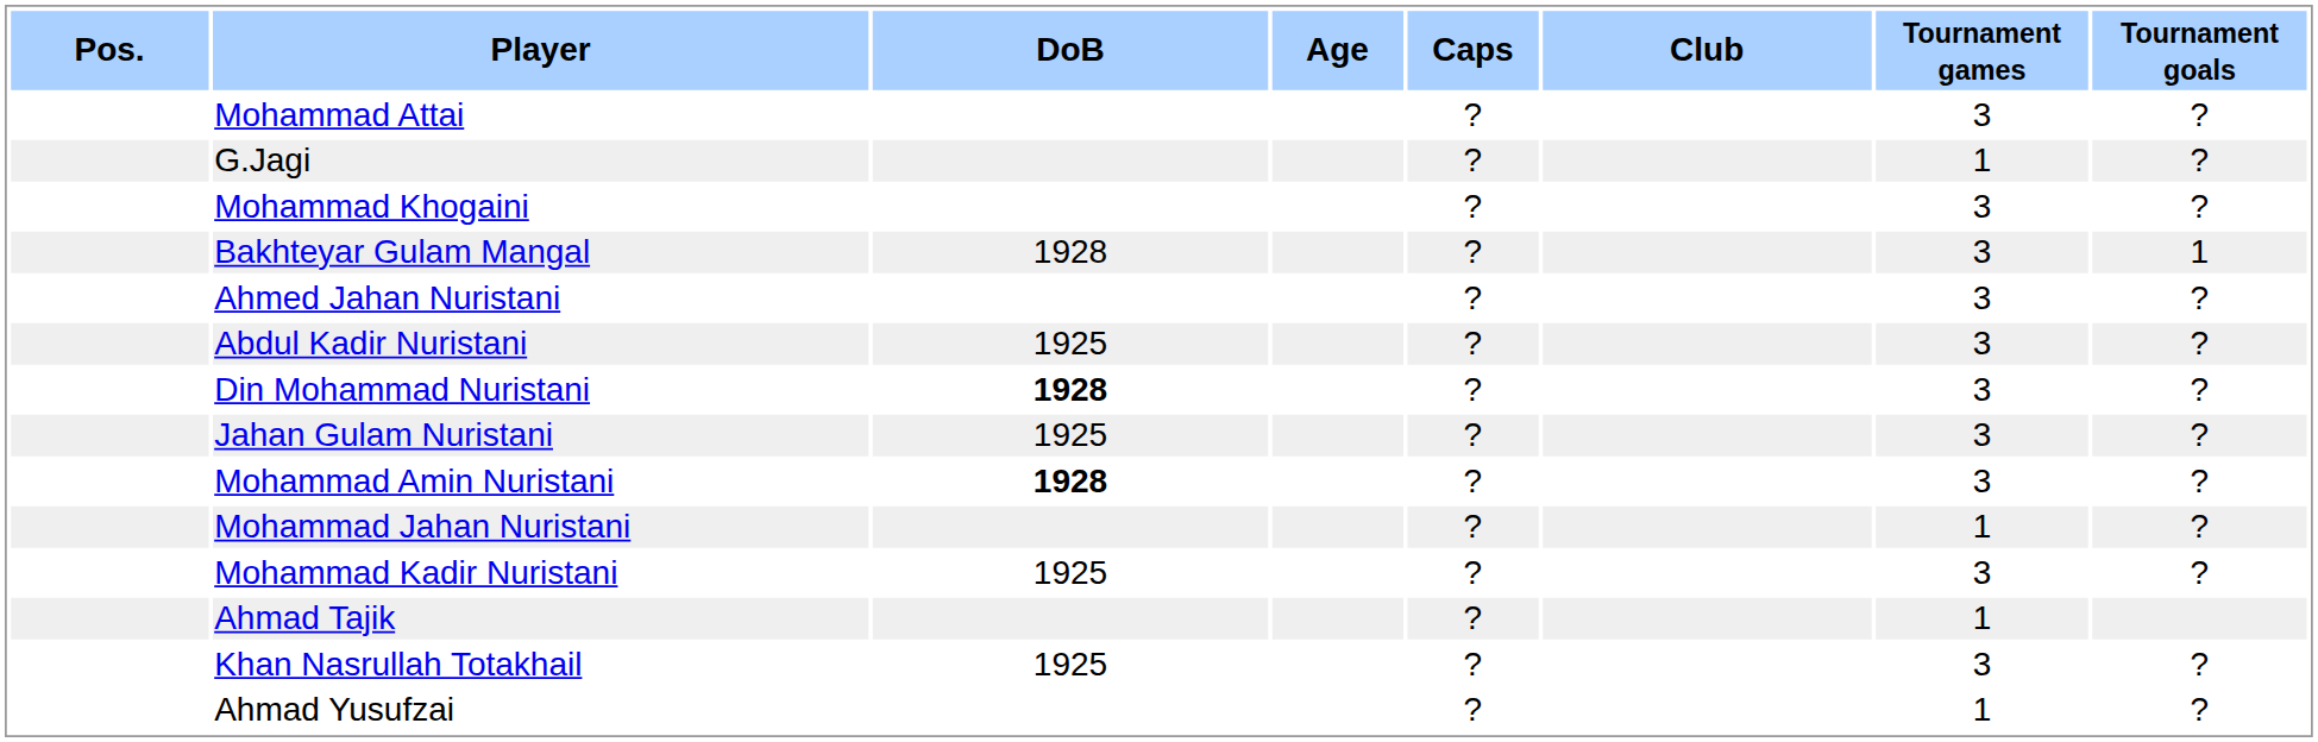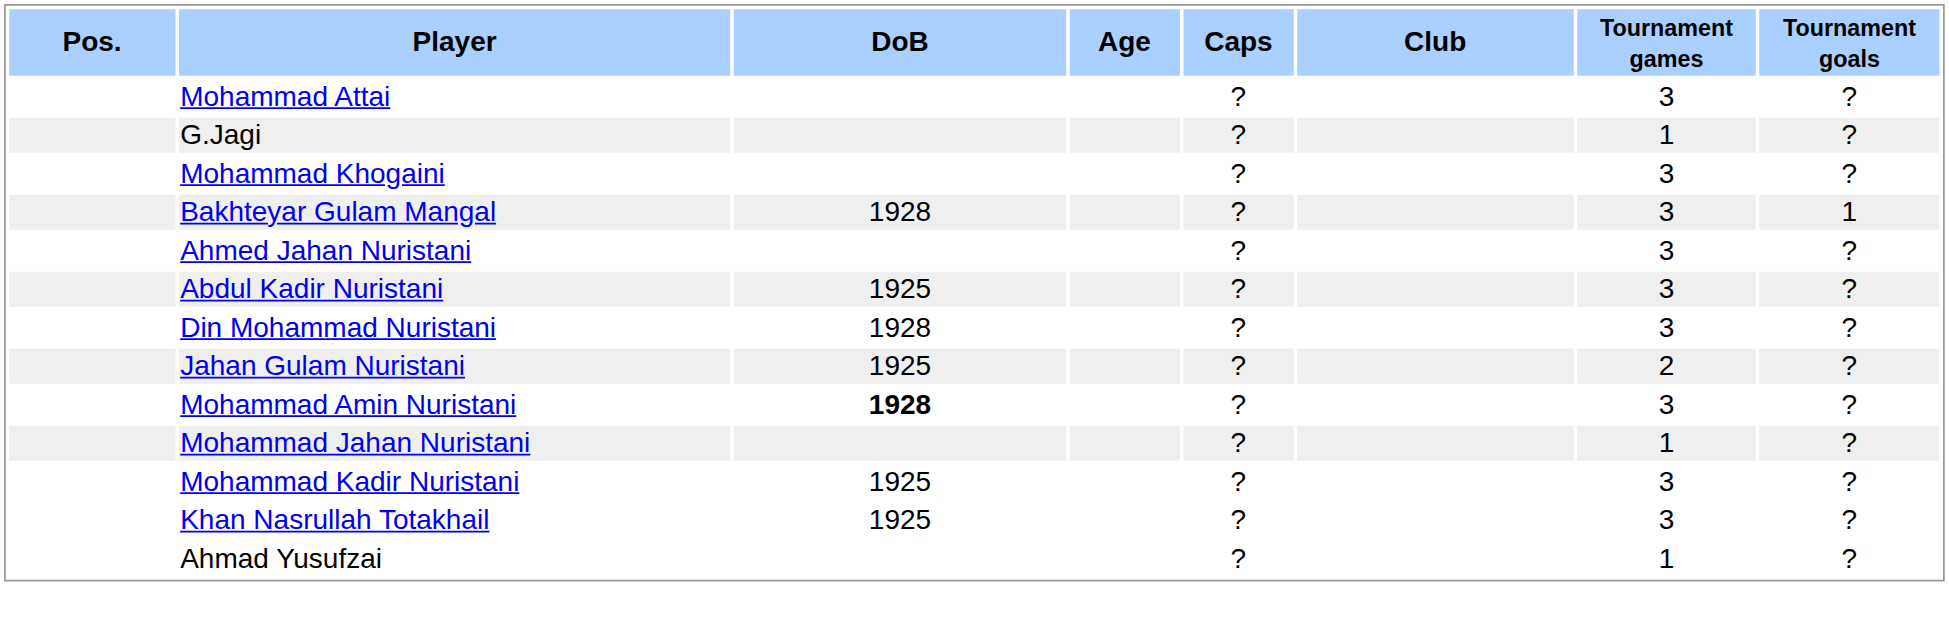 <table border="0" width="70%" style="border: 1px solid #999; background-color:#FFFFFF; text-align:center">
 <tr align="center" bgcolor="#aad0ff">
 <th width=6%>Pos.</th>
 <th width=20%>Player</th>
 <th width=12%>DoB</th>
 <th width=4%>Age</th>
 <th width=4%>Caps</th>
 <th width=10%>Club</th>
 <th width=5%><small>Tournament<br>games</small></th>
 <th width=5%><small>Tournament<br>goals</small></th>
 </tr>
 <tr>
 <td></td>
 <td align="left"><a href='#'>Mohammad Attai</a></td>
 <td></td>
 <td></td>
 <td>?</td>
 <td align="left"></td>
 <td>3</td>
 <td>?</td>
 </tr>
 <tr bgcolor="#efefef">
 <td></td>
 <td align="left">G.Jagi</td>
 <td></td>
 <td></td>
 <td>?</td>
 <td align="left"></td>
 <td>1</td>
 <td>?</td>
 </tr>
 <tr>
 <td></td>
 <td align="left"><a href='#'>Mohammad Khogaini</a></td>
 <td></td>
 <td></td>
 <td>?</td>
 <td align="left"></td>
 <td>3</td>
 <td>?</td>
 </tr>
 <tr bgcolor="#efefef">
 <td></td>
 <td align="left"><a href='#'>Bakhteyar Gulam Mangal</a></td>
 <td>1928</td>
 <td></td>
 <td>?</td>
 <td align="left"></td>
 <td>3</td>
 <td>1</td>
 </tr>
 <tr>
 <td></td>
 <td align="left"><a href='#'>Ahmed Jahan Nuristani</a></td>
 <td></td>
 <td></td>
 <td>?</td>
 <td align="left"></td>
 <td>3</td>
 <td>?</td>
 </tr>
 <tr bgcolor="#efefef">
 <td></td>
 <td align="left"><a href='#'>Abdul Kadir Nuristani</a></td>
 <td>1925</td>
 <td></td>
 <td>?</td>
 <td align="left"></td>
 <td>3</td>
 <td>?</td>
 </tr>
 <tr>
 <td></td>
 <td align="left"><a href='#'>Din Mohammad Nuristani</a></td>
-<td><strong>1928</strong></td>
+<td>1928</td>
 <td></td>
 <td>?</td>
 <td align="left"></td>
 <td>3</td>
 <td>?</td>
 </tr>
 <tr bgcolor="#efefef">
 <td></td>
 <td align="left"><a href='#'>Jahan Gulam Nuristani</a></td>
 <td>1925</td>
 <td></td>
 <td>?</td>
 <td align="left"></td>
-<td>3</td>
+<td>2</td>
 <td>?</td>
 </tr>
 <tr>
 <td></td>
 <td align="left"><a href='#'>Mohammad Amin Nuristani</a></td>
 <td><strong>1928</strong></td>
 <td></td>
 <td>?</td>
 <td align="left"></td>
 <td>3</td>
 <td>?</td>
 </tr>
 <tr bgcolor="#efefef">
 <td></td>
 <td align="left"><a href='#'>Mohammad Jahan Nuristani</a></td>
 <td></td>
 <td></td>
 <td>?</td>
 <td align="left"></td>
 <td>1</td>
 <td>?</td>
 </tr>
 <tr>
 <td></td>
 <td align="left"><a href='#'>Mohammad Kadir Nuristani</a></td>
 <td>1925</td>
 <td></td>
 <td>?</td>
 <td align="left"></td>
 <td>3</td>
 <td>?</td>
 </tr>
-<tr bgcolor="#efefef">
-<td></td>
-<td align="left"><a href='#'>Ahmad Tajik</a></td>
-<td></td>
-<td></td>
-<td>?</td>
-<td align="left"></td>
-<td>1</td>
-<td></td>
-</tr>
 <tr>
 <td></td>
 <td align="left"><a href='#'>Khan Nasrullah Totakhail</a></td>
 <td>1925</td>
 <td></td>
 <td>?</td>
 <td align="left"></td>
 <td>3</td>
 <td>?</td>
 </tr>
 <tr>
 <td></td>
 <td align="left">Ahmad Yusufzai</td>
 <td></td>
 <td></td>
 <td>?</td>
 <td align="left"></td>
 <td>1</td>
 <td>?</td>
 </tr>
 </table>
